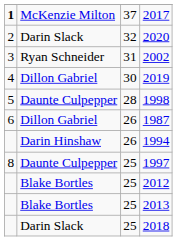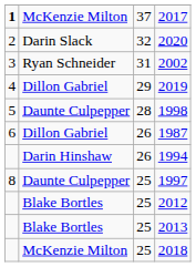 <table class="wikitable">
 <tr>
 </tr>
 <tr>
 <td><strong>1</strong></td>
 <td><a href='#'>McKenzie Milton</a></td>
 <td>37</td>
 <td><a href='#'>2017</a></td>
 </tr>
 <tr>
 <td>2</td>
 <td>Darin Slack</td>
 <td>32</td>
 <td><a href='#'>2020</a></td>
 </tr>
 <tr>
 <td>3</td>
 <td>Ryan Schneider</td>
 <td>31</td>
 <td><a href='#'>2002</a></td>
 </tr>
 <tr>
 <td>4</td>
 <td><a href='#'>Dillon Gabriel</a></td>
-<td>30</td>
+<td>29</td>
 <td><a href='#'>2019</a></td>
 </tr>
 <tr>
 <td>5</td>
 <td><a href='#'>Daunte Culpepper</a></td>
 <td>28</td>
 <td><a href='#'>1998</a></td>
 </tr>
 <tr>
 <td>6</td>
 <td><a href='#'>Dillon Gabriel</a></td>
 <td>26</td>
 <td><a href='#'>1987</a></td>
 </tr>
 <tr>
 <td></td>
 <td><a href='#'>Darin Hinshaw</a></td>
 <td>26</td>
 <td><a href='#'>1994</a></td>
 </tr>
 <tr>
 <td>8</td>
 <td><a href='#'>Daunte Culpepper</a></td>
 <td>25</td>
 <td><a href='#'>1997</a></td>
 </tr>
 <tr>
 <td></td>
 <td><a href='#'>Blake Bortles</a></td>
 <td>25</td>
 <td><a href='#'>2012</a></td>
 </tr>
 <tr>
 <td></td>
 <td><a href='#'>Blake Bortles</a></td>
 <td>25</td>
 <td><a href='#'>2013</a></td>
 </tr>
 <tr>
 <td></td>
-<td>Darin Slack</td>
+<td><a href='#'>McKenzie Milton</a></td>
 <td>25</td>
 <td><a href='#'>2018</a></td>
 </tr>
 </table>
